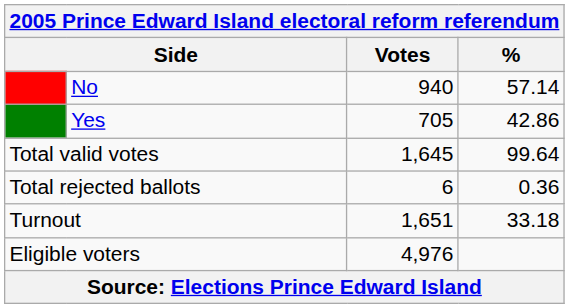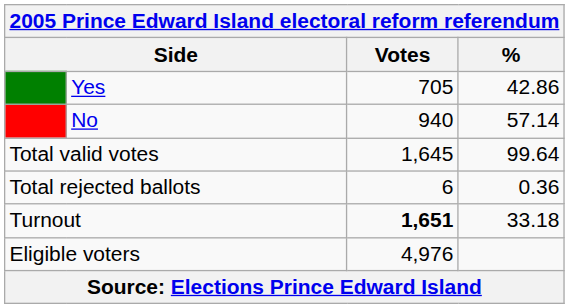 <table class="wikitable">
 <tr>
 <th colspan="4"><a href='#'>2005 Prince Edward Island electoral reform referendum</a></th>
 </tr>
 <tr>
 <th colspan="2">Side</th>
 <th>Votes</th>
 <th>%</th>
 </tr>
 <tr>
+<td bgcolor="green"></td>
+<td><a href='#'>Yes</a></td>
+<td align="right">705</td>
+<td align="right">42.86</td>
+</tr>
+<tr>
 <td bgcolor="red"></td>
 <td><a href='#'>No</a></td>
 <td align="right">940</td>
 <td align="right">57.14</td>
-</tr>
-<tr>
-<td bgcolor="green"></td>
-<td><a href='#'>Yes</a></td>
-<td align="right">705</td>
-<td align="right">42.86</td>
 </tr>
 <tr>
 <td colspan="2">Total valid votes</td>
 <td align="right">1,645</td>
 <td align="right">99.64</td>
 </tr>
 <tr>
 <td colspan="2">Total rejected ballots</td>
 <td align="right">6</td>
 <td align="right">0.36</td>
 </tr>
 <tr>
 <td colspan="2">Turnout</td>
-<td align="right">1,651</td>
+<td align="right"><strong>1,651</strong></td>
 <td align="right">33.18</td>
 </tr>
 <tr>
 <td colspan="2">Eligible voters</td>
 <td align="right">4,976</td>
 </tr>
 <tr>
 <th colspan="4">Source: <a href='#'>Elections Prince Edward Island</a></th>
 </tr>
 </table>
